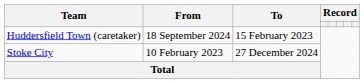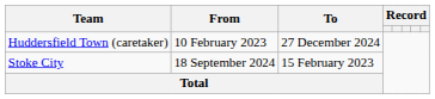 <table class=wikitable style=text-align:center>
 <tr>
 <th rowspan=2>Team</th>
 <th rowspan=2>From</th>
 <th rowspan=2>To</th>
 <th colspan=5>Record</th>
 </tr>
 <tr>
 <th></th>
 <th></th>
 <th></th>
 <th></th>
 <th></th>
 </tr>
 <tr>
 <td align=left><a href='#'>Huddersfield Town</a> (caretaker)</td>
-<td align=left>18 September 2024</td>
-<td align=left>15 February 2023<br></td>
+<td align=left>10 February 2023</td>
+<td align=left>27 December 2024<br></td>
 </tr>
 <tr>
 <td align=left><a href='#'>Stoke City</a></td>
-<td align=left>10 February 2023</td>
-<td align=left>27 December 2024<br></td>
+<td align=left>18 September 2024</td>
+<td align=left>15 February 2023<br></td>
 </tr>
 <tr>
 <th colspan=3>Total<br></th>
 </tr>
 </table>
